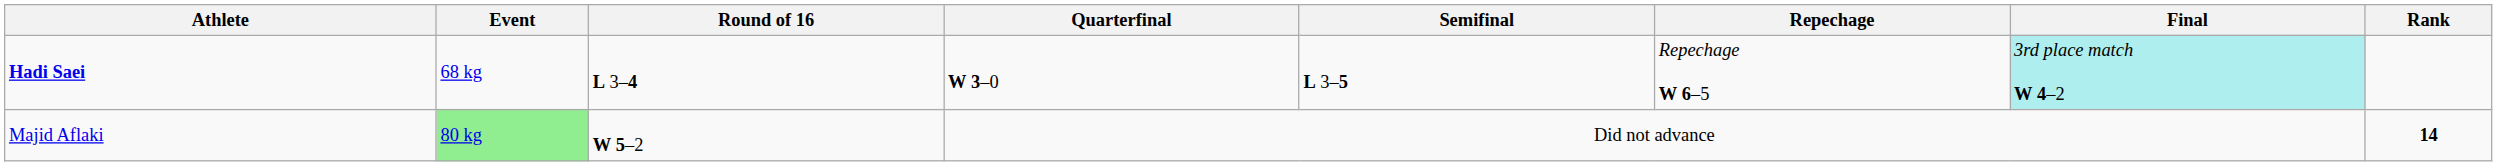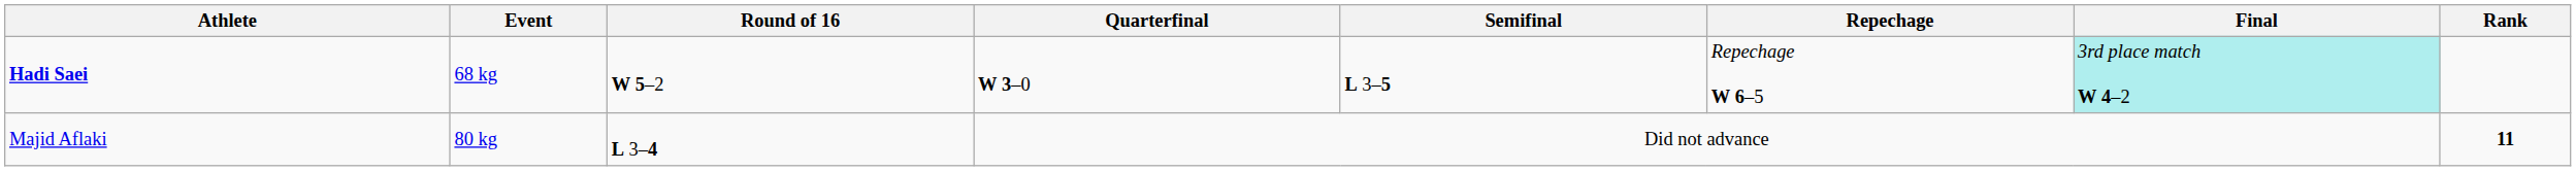 <table class="wikitable" width="98%" style="text-align:left; font-size:90%">
 <tr>
 <th width="17%">Athlete</th>
 <th width="6%">Event</th>
 <th width="14%">Round of 16</th>
 <th width="14%">Quarterfinal</th>
 <th width="14%">Semifinal</th>
 <th width="14%">Repechage</th>
 <th width="14%">Final</th>
 <th width="5%">Rank</th>
 </tr>
 <tr>
 <td><strong><a href='#'>Hadi Saei</a></strong></td>
 <td><a href='#'>68 kg</a></td>
-<td><br><strong>L</strong> 3–<strong>4</strong></td>
+<td><br><strong>W</strong> <strong>5</strong>–2</td>
 <td><br><strong>W</strong> <strong>3</strong>–0</td>
 <td><br><strong>L</strong> 3–<strong>5</strong></td>
 <td><em>Repechage</em><br><br><strong>W</strong> <strong>6</strong>–5</td>
 <td style="background: paleturquoise;"><em>3rd place match</em><br><br><strong>W</strong> <strong>4</strong>–2</td>
 <td align=center></td>
 </tr>
 <tr>
 <td><a href='#'>Majid Aflaki</a></td>
-<td style="background: lightgreen;"><a href='#'>80 kg</a></td>
-<td><br><strong>W</strong> <strong>5</strong>–2</td>
+<td><a href='#'>80 kg</a></td>
+<td><br><strong>L</strong> 3–<strong>4</strong></td>
 <td colspan=4 align=center>Did not advance</td>
-<td align=center><strong>14</strong></td>
+<td align=center><strong>11</strong></td>
 </tr>
 </table>
